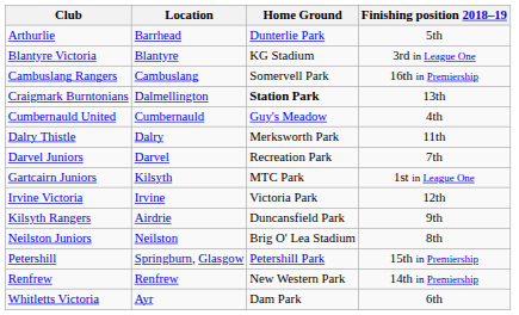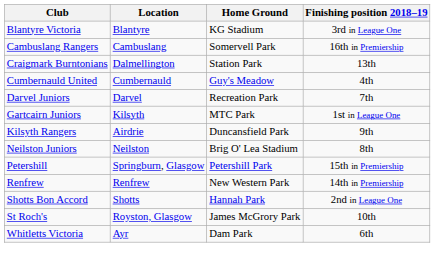 <table class="wikitable sortable" style="text-align:left;">
 <tr>
 <th>Club</th>
 <th>Location</th>
 <th>Home Ground</th>
 <th data-sort-type=number>Finishing position <a href='#'>2018–19</a></th>
-</tr>
-<tr>
-<td><a href='#'>Arthurlie</a></td>
-<td><a href='#'>Barrhead</a></td>
-<td><a href='#'>Dunterlie Park</a></td>
-<td style="text-align:center;">5th</td>
 </tr>
 <tr>
 <td><a href='#'>Blantyre Victoria</a></td>
 <td><a href='#'>Blantyre</a></td>
 <td>KG Stadium</td>
 <td style="text-align:center;">3rd <small>in <a href='#'>League One</a></small></td>
 </tr>
 <tr>
 <td><a href='#'>Cambuslang Rangers</a></td>
 <td><a href='#'>Cambuslang</a></td>
 <td>Somervell Park</td>
 <td style="text-align:center;">16th <small>in <a href='#'>Premiership</a></small></td>
 </tr>
 <tr>
 <td><a href='#'>Craigmark Burntonians</a></td>
 <td><a href='#'>Dalmellington</a></td>
-<td><strong>Station Park</strong></td>
+<td>Station Park</td>
 <td style="text-align:center;">13th</td>
 </tr>
 <tr>
 <td><a href='#'>Cumbernauld United</a></td>
 <td><a href='#'>Cumbernauld</a></td>
 <td><a href='#'>Guy's Meadow</a></td>
 <td style="text-align:center;">4th</td>
-</tr>
-<tr>
-<td><a href='#'>Dalry Thistle</a></td>
-<td><a href='#'>Dalry</a></td>
-<td>Merksworth Park</td>
-<td style="text-align:center;">11th</td>
 </tr>
 <tr>
 <td><a href='#'>Darvel Juniors</a></td>
 <td><a href='#'>Darvel</a></td>
 <td>Recreation Park</td>
 <td style="text-align:center;">7th</td>
 </tr>
 <tr>
 <td><a href='#'>Gartcairn Juniors</a></td>
 <td><a href='#'>Kilsyth</a></td>
 <td>MTC Park</td>
 <td style="text-align:center;">1st <small>in <a href='#'>League One</a></small></td>
-</tr>
-<tr>
-<td><a href='#'>Irvine Victoria</a></td>
-<td><a href='#'>Irvine</a></td>
-<td>Victoria Park</td>
-<td style="text-align:center;">12th</td>
 </tr>
 <tr>
 <td><a href='#'>Kilsyth Rangers</a></td>
 <td><a href='#'>Airdrie</a></td>
 <td>Duncansfield Park</td>
 <td style="text-align:center;">9th</td>
 </tr>
 <tr>
 <td><a href='#'>Neilston Juniors</a></td>
 <td><a href='#'>Neilston</a></td>
 <td>Brig O' Lea Stadium</td>
 <td style="text-align:center;">8th</td>
 </tr>
 <tr>
 <td><a href='#'>Petershill</a></td>
 <td><a href='#'>Springburn</a>, <a href='#'>Glasgow</a></td>
 <td><a href='#'>Petershill Park</a></td>
 <td align="center">15th <small>in <a href='#'>Premiership</a></small></td>
 </tr>
 <tr>
 <td><a href='#'>Renfrew</a></td>
 <td><a href='#'>Renfrew</a></td>
 <td>New Western Park</td>
 <td style="text-align:center;">14th <small>in <a href='#'>Premiership</a></small></td>
 </tr>
 <tr>
+<td><a href='#'>Shotts Bon Accord</a></td>
+<td><a href='#'>Shotts</a></td>
+<td><a href='#'>Hannah Park</a></td>
+<td style="text-align:center;">2nd <small>in <a href='#'>League One</a></small></td>
+</tr>
+<tr>
+<td><a href='#'>St Roch's</a></td>
+<td><a href='#'>Royston, Glasgow</a></td>
+<td>James McGrory Park</td>
+<td style="text-align:center;">10th</td>
+</tr>
+<tr>
 <td><a href='#'>Whitletts Victoria</a></td>
 <td><a href='#'>Ayr</a></td>
 <td>Dam Park</td>
 <td style="text-align:center;">6th</td>
 </tr>
 </table>
